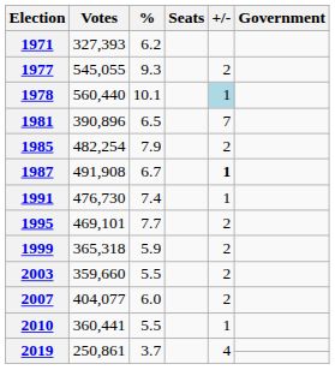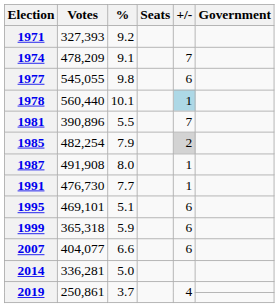 <table class="wikitable" style="text-align:right;">
 <tr>
 <th>Election</th>
 <th>Votes</th>
 <th>%</th>
 <th>Seats</th>
 <th>+/-</th>
 <th>Government</th>
 </tr>
 <tr>
 <th><a href='#'>1971</a></th>
 <td>327,393</td>
-<td>6.2</td>
+<td>9.2</td>
 <td></td>
 <td></td>
 <td></td>
 </tr>
 <tr>
+<th><a href='#'>1974</a></th>
+<td>478,209</td>
+<td>9.1</td>
+<td></td>
+<td> 7</td>
+<td></td>
+</tr>
+<tr>
 <th><a href='#'>1977</a></th>
 <td>545,055</td>
-<td>9.3</td>
+<td>9.8</td>
 <td></td>
-<td> 2</td>
+<td> 6</td>
 <td></td>
 </tr>
 <tr>
 <th><a href='#'>1978</a></th>
 <td>560,440</td>
 <td>10.1</td>
 <td></td>
 <td style="background: lightblue;"> 1</td>
 <td></td>
 </tr>
 <tr>
 <th><a href='#'>1981</a></th>
 <td>390,896</td>
-<td>6.5</td>
+<td>5.5</td>
 <td></td>
 <td> 7</td>
 <td></td>
 </tr>
 <tr>
 <th><a href='#'>1985</a></th>
 <td>482,254</td>
 <td>7.9</td>
 <td></td>
-<td> 2</td>
+<td style="background: lightgrey;"> 2</td>
 <td></td>
 </tr>
 <tr>
 <th><a href='#'>1987</a></th>
 <td>491,908</td>
-<td>6.7</td>
+<td>8.0</td>
 <td></td>
-<td><strong> 1</strong></td>
+<td> 1</td>
 <td></td>
 </tr>
 <tr>
 <th><a href='#'>1991</a></th>
 <td>476,730</td>
-<td>7.4</td>
+<td>7.7</td>
 <td></td>
 <td> 1</td>
 <td></td>
 </tr>
 <tr>
 <th><a href='#'>1995</a></th>
 <td>469,101</td>
-<td>7.7</td>
+<td>5.1</td>
 <td></td>
-<td> 2</td>
+<td> 6</td>
 <td></td>
 </tr>
 <tr>
 <th><a href='#'>1999</a></th>
 <td>365,318</td>
 <td>5.9</td>
 <td></td>
-<td> 2</td>
-<td></td>
-</tr>
-<tr>
-<th><a href='#'>2003</a></th>
-<td>359,660</td>
-<td>5.5</td>
-<td></td>
-<td> 2</td>
+<td> 6</td>
 <td></td>
 </tr>
 <tr>
 <th><a href='#'>2007</a></th>
 <td>404,077</td>
-<td>6.0</td>
+<td>6.6</td>
 <td></td>
-<td> 2</td>
+<td> 6</td>
 <td></td>
 </tr>
 <tr>
-<th><a href='#'>2010</a></th>
-<td>360,441</td>
-<td>5.5</td>
+<th><a href='#'>2014</a></th>
+<td>336,281</td>
+<td>5.0</td>
 <td></td>
-<td> 1</td>
+<td></td>
 <td></td>
 </tr>
 <tr>
 <th rowspan=2><a href='#'>2019</a></th>
 <td rowspan=2>250,861</td>
 <td rowspan=2>3.7</td>
 <td rowspan=2></td>
 <td rowspan=2> 4</td>
 <td></td>
 </tr>
 <tr>
 <td></td>
 </tr>
 </table>
